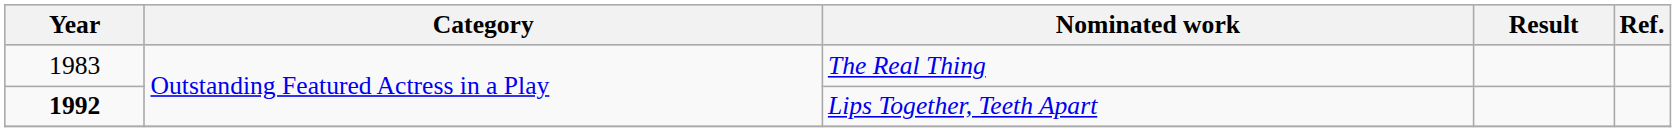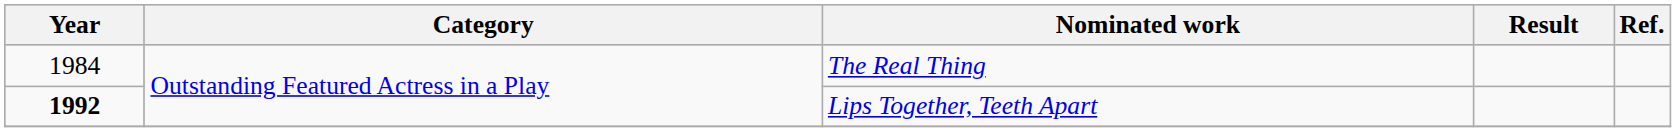 <table class=wikitable>
 <tr>
 <th scope="col" style="width:5em;">Year</th>
 <th scope="col" style="width:26em;">Category</th>
 <th scope="col" style="width:25em;">Nominated work</th>
 <th scope="col" style="width:5em;">Result</th>
 <th>Ref.</th>
 </tr>
 <tr>
-<td style="text-align:center;">1983</td>
+<td style="text-align:center;">1984</td>
 <td rowspan=2><a href='#'>Outstanding Featured Actress in a Play</a></td>
 <td><em><a href='#'>The Real Thing</a></em></td>
 <td></td>
 <td></td>
 </tr>
 <tr>
 <td style="text-align:center;"><strong>1992</strong></td>
 <td><em><a href='#'>Lips Together, Teeth Apart</a></em></td>
 <td></td>
 <td></td>
 </tr>
 <tr>
 </tr>
 </table>
